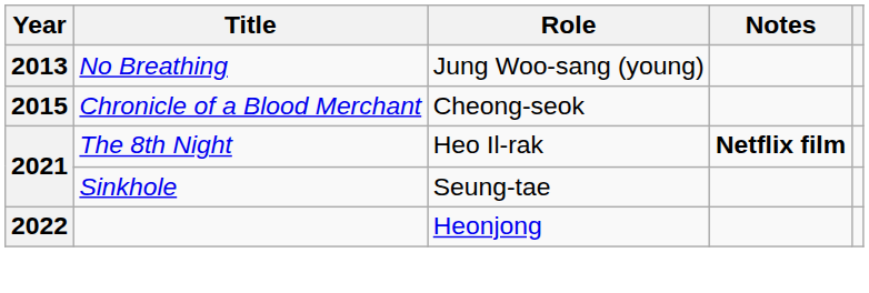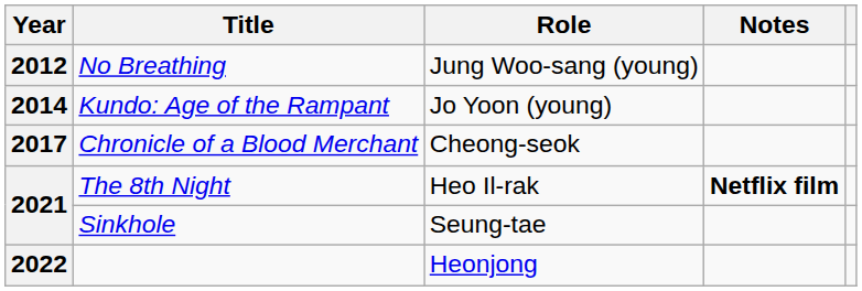 <table class="wikitable sortable plainrowheaders">
 <tr>
 <th scope="col">Year</th>
 <th scope="col">Title</th>
 <th scope="col">Role</th>
 <th scope="col">Notes</th>
 <th scope="col" class="unsortable"></th>
 </tr>
 <tr>
-<th scope="row">2013</th>
+<th scope="row">2012</th>
 <td><em><a href='#'>No Breathing</a></em></td>
 <td>Jung Woo-sang (young)</td>
 <td></td>
 <td></td>
 </tr>
 <tr>
-<th scope="row">2015</th>
+<th scope="row">2014</th>
+<td><em><a href='#'>Kundo: Age of the Rampant</a></em></td>
+<td>Jo Yoon (young)</td>
+<td></td>
+<td></td>
+</tr>
+<tr>
+<th scope="row">2017</th>
 <td><em><a href='#'>Chronicle of a Blood Merchant</a></em></td>
 <td>Cheong-seok</td>
 <td></td>
 <td></td>
 </tr>
 <tr>
 <th scope="row" rowspan="2">2021</th>
 <td><em><a href='#'>The 8th Night</a></em></td>
 <td>Heo Il-rak</td>
 <td><strong>Netflix film</strong></td>
 <td style="text-align:center"></td>
 </tr>
 <tr>
 <td><em><a href='#'>Sinkhole</a></em></td>
 <td>Seung-tae</td>
 <td></td>
 <td></td>
 </tr>
 <tr>
 <th scope="row">2022</th>
 <td><em></em></td>
 <td><a href='#'>Heonjong</a></td>
 <td></td>
 <td style="text-align:center"></td>
 </tr>
 </table>
